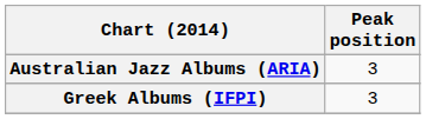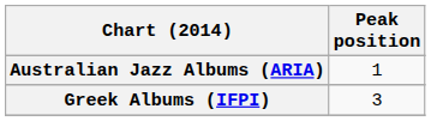 <table class="wikitable sortable plainrowheaders" style="text-align:center;">
 <tr>
 <th scope="col">Chart (2014)</th>
 <th scope="col">Peak<br>position</th>
 </tr>
 <tr>
 </tr>
 <tr>
 <th scope="row">Australian Jazz Albums (<a href='#'>ARIA</a>)</th>
-<td>3</td>
+<td>1</td>
 </tr>
 <tr>
 </tr>
 <tr>
 </tr>
 <tr>
 </tr>
 <tr>
 </tr>
 <tr>
 </tr>
 <tr>
 </tr>
 <tr>
 </tr>
 <tr>
 </tr>
 <tr>
 </tr>
 <tr>
 </tr>
 <tr>
 <th scope="row">Greek Albums (<a href='#'>IFPI</a>)</th>
 <td>3</td>
 </tr>
 <tr>
 </tr>
 <tr>
 </tr>
 <tr>
 </tr>
 <tr>
 </tr>
 <tr>
 </tr>
 <tr>
 </tr>
 <tr>
 </tr>
 <tr>
 </tr>
 <tr>
 </tr>
 <tr>
 </tr>
 <tr>
 </tr>
 <tr>
 </tr>
 </table>
